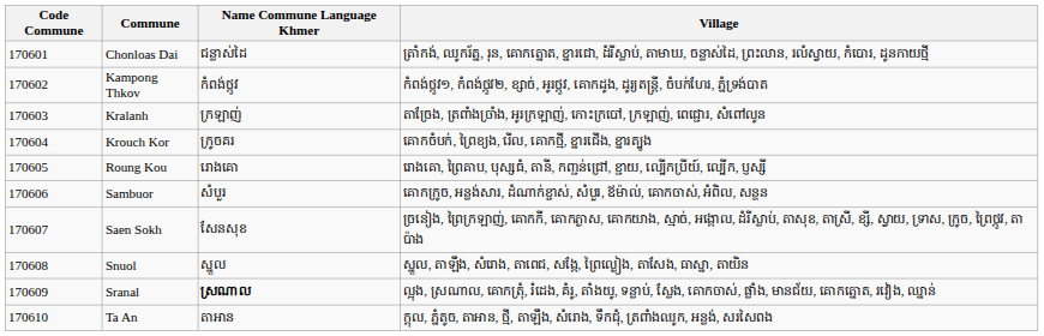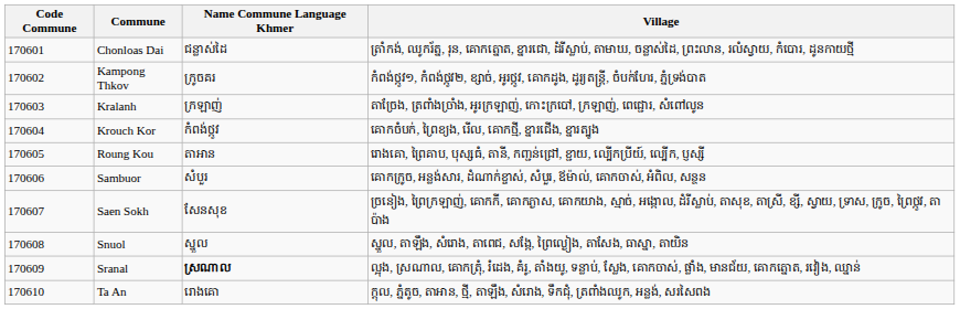 <table class="wikitable">
 <tr>
 <th>Code Commune</th>
 <th>Commune</th>
 <th>Name Commune Language Khmer</th>
 <th>Village</th>
 </tr>
 <tr>
 <td>170601</td>
 <td>Chonloas Dai</td>
 <td>ជន្លាស់ដៃ</td>
 <td>ត្រាំកង់, ឈូករ័ត្ន, រុន, គោកត្នោត, ខ្នារជោ, ដំរីស្លាប់, តាមាឃ, ចន្លាស់ដៃ, ព្រះលាន, រលំស្វាយ, កំបោរ, ដូនកាយថ្មី</td>
 </tr>
 <tr>
 <td>170602</td>
 <td>Kampong Thkov</td>
-<td>កំពង់ថ្កូវ</td>
+<td>ក្រូចគរ</td>
 <td>កំពង់ថ្កូវ១, កំពង់ថ្កូវ២, ខ្សាច់, អូរថ្កូវ, គោកដូង, ដូរ្យតន្រ្តី, ចំបក់ហែរ, ភ្នំទ្រង់បាត</td>
 </tr>
 <tr>
 <td>170603</td>
 <td>Kralanh</td>
 <td>ក្រឡាញ់</td>
 <td>តាច្រែង, ត្រពាំងច្រាំង, អូរក្រឡាញ់, កោះក្របៅ, ក្រឡាញ់, ពេជ្ជោរ, សំពៅលូន</td>
 </tr>
 <tr>
 <td>170604</td>
 <td>Krouch Kor</td>
-<td>ក្រូចគរ</td>
+<td>កំពង់ថ្កូវ</td>
 <td>គោកចំបក់, ព្រៃខ្យង, រើល, គោកថ្មី, ខ្នារជើង, ខ្នារត្បូង</td>
 </tr>
 <tr>
 <td>170605</td>
 <td>Roung Kou</td>
-<td>រោងគោ</td>
+<td>តាអាន</td>
 <td>រោងគោ, ព្រៃគាប, បុស្សធំ, តានី, កញ្ជន់ជ្រៅ, ខ្ជាយ, ល្បើកប្រីយ៍, ល្បើក, ប្ញស្សី</td>
 </tr>
 <tr>
 <td>170606</td>
 <td>Sambuor</td>
 <td>សំបួរ</td>
 <td>គោកក្រូច, អន្លង់សារ, ដំណាក់ខ្ចាស់, សំបួរ, ឪម៉ាល់, គោកចាស់, អំពិល, សន្ថន</td>
 </tr>
 <tr>
 <td>170607</td>
 <td>Saen Sokh</td>
 <td>សែនសុខ</td>
 <td>ច្រនៀង, ព្រៃក្រឡាញ់, គោកកី, គោកភ្ងាស, គោកយាង, ស្មាច់, អង្កោល, ដំរីស្លាប់, តាសុខ, តាស្រី, ខ្សី, ស្វាយ, ទ្រាស, ក្រូច, ព្រៃថ្កូវ, តាប៉ាង</td>
 </tr>
 <tr>
 <td>170608</td>
 <td>Snuol</td>
 <td>ស្នួល</td>
 <td>ស្នួល, តាឡឹង, សំរោង, តាពេជ, សងែ្ក, ព្រៃល្ងៀង, តាសែង, ធាស្នា, តាយិន</td>
 </tr>
 <tr>
 <td>170609</td>
 <td>Sranal</td>
 <td><strong>ស្រណាល</strong></td>
 <td>ល្អុង, ស្រណាល, គោកត្រុំ, រំដេង, គំរូ, តាំងយូ, ទន្លាប់, សែ្លង, គោកចាស់, ផ្លាំង, មានជ័យ, គោកត្នោត, រវៀង, ឈ្នាន់</td>
 </tr>
 <tr>
 <td>170610</td>
 <td>Ta An</td>
-<td>តាអាន</td>
+<td>រោងគោ</td>
 <td>ក្តុល, ភ្នំតូច, តាអាន, ថ្មី, តាឡឹង, សំរោង, ទឹកជុំ, ត្រពាំងឈូក, អន្លង់, សរសៃពង</td>
 </tr>
 </table>
